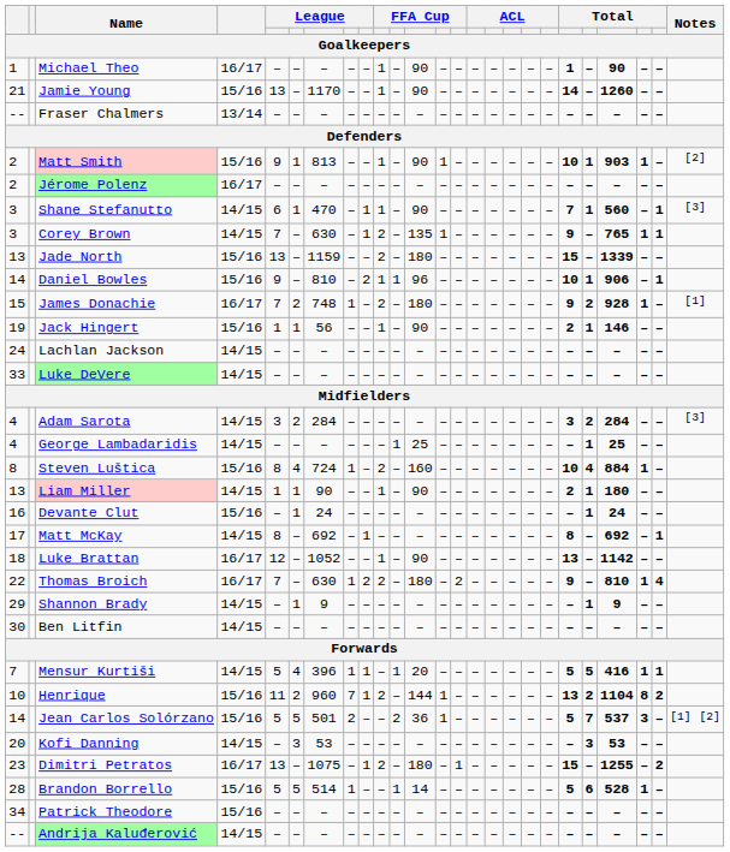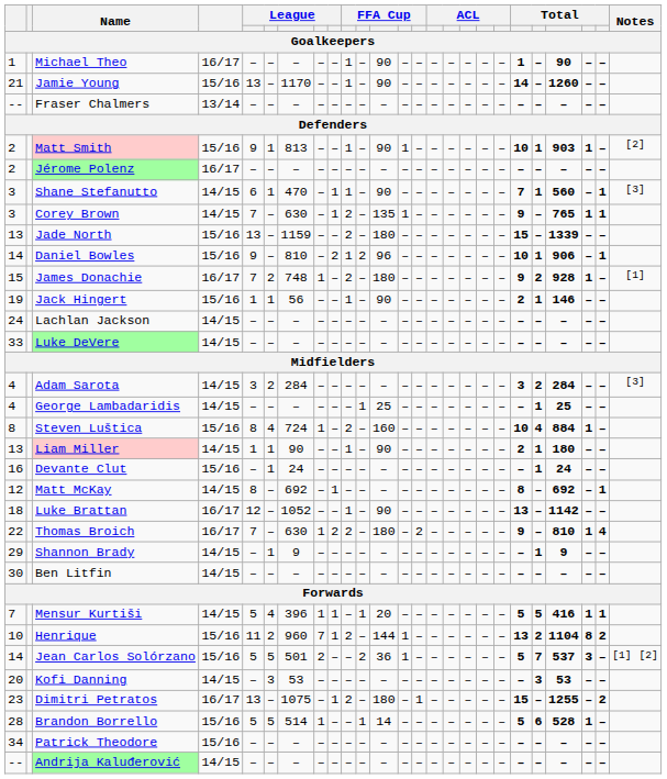 <table class="wikitable" style="text-align:center">
 <tr>
 <th rowspan=2 style="vertical-align:bottom;"></th>
 <th rowspan=2 style="vertical-align:bottom;"></th>
 <th rowspan=2 style="vertical-align:bottom;">Name</th>
 <th rowspan=2 style="vertical-align:bottom;"></th>
 <th colspan=5 style="width:80px;"><a href='#'>League</a></th>
 <th colspan=5 style="width:80px;"><a href='#'>FFA Cup</a></th>
 <th colspan=5 style="width:80px;"><a href='#'>ACL</a></th>
 <th colspan=5 style="width:80px;">Total</th>
 <th rowspan=2 style="vertical-align:bottom;">Notes</th>
 </tr>
 <tr>
 <th></th>
 <th></th>
 <th></th>
 <th></th>
 <th></th>
 <th></th>
 <th></th>
 <th></th>
 <th></th>
 <th></th>
 <th></th>
 <th></th>
 <th></th>
 <th></th>
 <th></th>
 <th></th>
 <th></th>
 <th></th>
 <th></th>
 <th></th>
 </tr>
 <tr>
 <th colspan=25>Goalkeepers</th>
 </tr>
 <tr>
 <td align=left>1</td>
 <td align=left></td>
 <td align=left><a href='#'>Michael Theo</a></td>
 <td>16/17</td>
 <td>–</td>
 <td>–</td>
 <td>–</td>
 <td>–</td>
 <td>–</td>
 <td>1</td>
 <td>–</td>
 <td>90</td>
 <td>–</td>
 <td>–</td>
 <td>–</td>
 <td>–</td>
 <td>–</td>
 <td>–</td>
 <td>–</td>
 <td><strong>1</strong></td>
 <td><strong>–</strong></td>
 <td><strong>90</strong></td>
 <td><strong>–</strong></td>
 <td><strong>–</strong></td>
 <td></td>
 </tr>
 <tr>
 <td align=left>21</td>
 <td align=left></td>
 <td align=left><a href='#'>Jamie Young</a></td>
 <td>15/16</td>
 <td>13</td>
 <td>–</td>
 <td>1170</td>
 <td>–</td>
 <td>–</td>
 <td>1</td>
 <td>–</td>
 <td>90</td>
 <td>–</td>
 <td>–</td>
 <td>–</td>
 <td>–</td>
 <td>–</td>
 <td>–</td>
 <td>–</td>
 <td><strong>14</strong></td>
 <td><strong>–</strong></td>
 <td><strong>1260</strong></td>
 <td><strong>–</strong></td>
 <td><strong>–</strong></td>
 <td></td>
 </tr>
 <tr>
 <td align=left>--</td>
 <td align=left></td>
 <td align=left>Fraser Chalmers</td>
 <td>13/14</td>
 <td>–</td>
 <td>–</td>
 <td>–</td>
 <td>–</td>
 <td>–</td>
 <td>–</td>
 <td>–</td>
 <td>–</td>
 <td>–</td>
 <td>–</td>
 <td>–</td>
 <td>–</td>
 <td>–</td>
 <td>–</td>
 <td>–</td>
 <td><strong>–</strong></td>
 <td><strong>–</strong></td>
 <td><strong>–</strong></td>
 <td><strong>–</strong></td>
 <td><strong>–</strong></td>
 <td></td>
 </tr>
 <tr>
 <th colspan=25>Defenders</th>
 </tr>
 <tr>
 <td align=left>2</td>
 <td align=left></td>
 <td align=left style="background:#FFCCCC;"><a href='#'>Matt Smith</a></td>
 <td>15/16</td>
 <td>9</td>
 <td>1</td>
 <td>813</td>
 <td>–</td>
 <td>–</td>
 <td>1</td>
 <td>–</td>
 <td>90</td>
 <td>1</td>
 <td>–</td>
 <td>–</td>
 <td>–</td>
 <td>–</td>
 <td>–</td>
 <td>–</td>
 <td><strong>10</strong></td>
 <td><strong>1</strong></td>
 <td><strong>903</strong></td>
 <td><strong>1</strong></td>
 <td><strong>–</strong></td>
 <td><sup>[2]</sup></td>
 </tr>
 <tr>
 <td align=left>2</td>
 <td align=left></td>
 <td align=left style="background:#a0ffa0;"><a href='#'>Jérome Polenz</a></td>
 <td>16/17</td>
 <td>–</td>
 <td>–</td>
 <td>–</td>
 <td>–</td>
 <td>–</td>
 <td>–</td>
 <td>–</td>
 <td>–</td>
 <td>–</td>
 <td>–</td>
 <td>–</td>
 <td>–</td>
 <td>–</td>
 <td>–</td>
 <td>–</td>
 <td><strong>–</strong></td>
 <td><strong>–</strong></td>
 <td><strong>–</strong></td>
 <td><strong>–</strong></td>
 <td><strong>–</strong></td>
 <td></td>
 </tr>
 <tr>
 <td align=left>3</td>
 <td align=left></td>
 <td align=left><a href='#'>Shane Stefanutto</a></td>
 <td>14/15</td>
 <td>6</td>
 <td>1</td>
 <td>470</td>
 <td>–</td>
 <td>1</td>
 <td>1</td>
 <td>–</td>
 <td>90</td>
 <td>–</td>
 <td>–</td>
 <td>–</td>
 <td>–</td>
 <td>–</td>
 <td>–</td>
 <td>–</td>
 <td><strong>7</strong></td>
 <td><strong>1</strong></td>
 <td><strong>560</strong></td>
 <td><strong>–</strong></td>
 <td><strong>1</strong></td>
 <td><sup>[3]</sup></td>
 </tr>
 <tr>
 <td align=left>3</td>
 <td align=left></td>
 <td align=left><a href='#'>Corey Brown</a></td>
 <td>14/15</td>
 <td>7</td>
 <td>–</td>
 <td>630</td>
 <td>–</td>
 <td>1</td>
 <td>2</td>
 <td>–</td>
 <td>135</td>
 <td>1</td>
 <td>–</td>
 <td>–</td>
 <td>–</td>
 <td>–</td>
 <td>–</td>
 <td>–</td>
 <td><strong>9</strong></td>
 <td><strong>–</strong></td>
 <td><strong>765</strong></td>
 <td><strong>1</strong></td>
 <td><strong>1</strong></td>
 <td></td>
 </tr>
 <tr>
 <td align=left>13</td>
 <td align=left></td>
 <td align=left><a href='#'>Jade North</a></td>
 <td>15/16</td>
 <td>13</td>
 <td>–</td>
 <td>1159</td>
 <td>–</td>
 <td>–</td>
 <td>2</td>
 <td>–</td>
 <td>180</td>
 <td>–</td>
 <td>–</td>
 <td>–</td>
 <td>–</td>
 <td>–</td>
 <td>–</td>
 <td>–</td>
 <td><strong>15</strong></td>
 <td><strong>–</strong></td>
 <td><strong>1339</strong></td>
 <td><strong>–</strong></td>
 <td><strong>–</strong></td>
 <td></td>
 </tr>
 <tr>
 <td align=left>14</td>
 <td align=left></td>
 <td align=left><a href='#'>Daniel Bowles</a></td>
 <td>15/16</td>
 <td>9</td>
 <td>–</td>
 <td>810</td>
 <td>–</td>
 <td>2</td>
 <td>1</td>
-<td>1</td>
+<td>2</td>
 <td>96</td>
 <td>–</td>
 <td>–</td>
 <td>–</td>
 <td>–</td>
 <td>–</td>
 <td>–</td>
 <td>–</td>
 <td><strong>10</strong></td>
 <td><strong>1</strong></td>
 <td><strong>906</strong></td>
 <td><strong>–</strong></td>
 <td><strong>1</strong></td>
 <td></td>
 </tr>
 <tr>
 <td align=left>15</td>
 <td align=left></td>
 <td align=left><a href='#'>James Donachie</a></td>
 <td>16/17</td>
 <td>7</td>
 <td>2</td>
 <td>748</td>
 <td>1</td>
 <td>–</td>
 <td>2</td>
 <td>–</td>
 <td>180</td>
 <td>–</td>
 <td>–</td>
 <td>–</td>
 <td>–</td>
 <td>–</td>
 <td>–</td>
 <td>–</td>
 <td><strong>9</strong></td>
 <td><strong>2</strong></td>
 <td><strong>928</strong></td>
 <td><strong>1</strong></td>
 <td><strong>–</strong></td>
 <td><sup>[1]</sup></td>
 </tr>
 <tr>
 <td align=left>19</td>
 <td align=left></td>
 <td align=left><a href='#'>Jack Hingert</a></td>
 <td>15/16</td>
 <td>1</td>
 <td>1</td>
 <td>56</td>
 <td>–</td>
 <td>–</td>
 <td>1</td>
 <td>–</td>
 <td>90</td>
 <td>–</td>
 <td>–</td>
 <td>–</td>
 <td>–</td>
 <td>–</td>
 <td>–</td>
 <td>–</td>
 <td><strong>2</strong></td>
 <td><strong>1</strong></td>
 <td><strong>146</strong></td>
 <td><strong>–</strong></td>
 <td><strong>–</strong></td>
 <td></td>
 </tr>
 <tr>
 <td align=left>24</td>
 <td align=left></td>
 <td align=left>Lachlan Jackson</td>
 <td>14/15</td>
 <td>–</td>
 <td>–</td>
 <td>–</td>
 <td>–</td>
 <td>–</td>
 <td>–</td>
 <td>–</td>
 <td>–</td>
 <td>–</td>
 <td>–</td>
 <td>–</td>
 <td>–</td>
 <td>–</td>
 <td>–</td>
 <td>–</td>
 <td><strong>–</strong></td>
 <td><strong>–</strong></td>
 <td><strong>–</strong></td>
 <td><strong>–</strong></td>
 <td><strong>–</strong></td>
 <td></td>
 </tr>
 <tr>
 <td align=left>33</td>
 <td align=left></td>
 <td align=left style="background:#a0ffa0;"><a href='#'>Luke DeVere</a></td>
 <td>14/15</td>
 <td>–</td>
 <td>–</td>
 <td>–</td>
 <td>–</td>
 <td>–</td>
 <td>–</td>
 <td>–</td>
 <td>–</td>
 <td>–</td>
 <td>–</td>
 <td>–</td>
 <td>–</td>
 <td>–</td>
 <td>–</td>
 <td>–</td>
 <td><strong>–</strong></td>
 <td><strong>–</strong></td>
 <td><strong>–</strong></td>
 <td><strong>–</strong></td>
 <td><strong>–</strong></td>
 <td></td>
 </tr>
 <tr>
 <th colspan=25>Midfielders</th>
 </tr>
 <tr>
 <td align=left>4</td>
 <td align=left></td>
 <td align=left><a href='#'>Adam Sarota</a></td>
 <td>14/15</td>
 <td>3</td>
 <td>2</td>
 <td>284</td>
 <td>–</td>
 <td>–</td>
 <td>–</td>
 <td>–</td>
 <td>–</td>
 <td>–</td>
 <td>–</td>
 <td>–</td>
 <td>–</td>
 <td>–</td>
 <td>–</td>
 <td>–</td>
 <td><strong>3</strong></td>
 <td><strong>2</strong></td>
 <td><strong>284</strong></td>
 <td><strong>–</strong></td>
 <td><strong>–</strong></td>
 <td><sup>[3]</sup></td>
 </tr>
 <tr>
 <td align=left>4</td>
 <td align=left></td>
 <td align=left><a href='#'>George Lambadaridis</a></td>
 <td>14/15</td>
 <td>–</td>
 <td>–</td>
 <td>–</td>
 <td>–</td>
 <td>–</td>
 <td>–</td>
 <td>1</td>
 <td>25</td>
 <td>–</td>
 <td>–</td>
 <td>–</td>
 <td>–</td>
 <td>–</td>
 <td>–</td>
 <td>–</td>
 <td><strong>–</strong></td>
 <td><strong>1</strong></td>
 <td><strong>25</strong></td>
 <td><strong>–</strong></td>
 <td><strong>–</strong></td>
 <td></td>
 </tr>
 <tr>
 <td align=left>8</td>
 <td align=left></td>
 <td align=left><a href='#'>Steven Luštica</a></td>
 <td>15/16</td>
 <td>8</td>
 <td>4</td>
 <td>724</td>
 <td>1</td>
 <td>–</td>
 <td>2</td>
 <td>–</td>
 <td>160</td>
 <td>–</td>
 <td>–</td>
 <td>–</td>
 <td>–</td>
 <td>–</td>
 <td>–</td>
 <td>–</td>
 <td><strong>10</strong></td>
 <td><strong>4</strong></td>
 <td><strong>884</strong></td>
 <td><strong>1</strong></td>
 <td><strong>–</strong></td>
 <td></td>
 </tr>
 <tr>
 <td align=left>13</td>
 <td align=left></td>
 <td align=left style="background:#FFCCCC;"><a href='#'>Liam Miller</a></td>
 <td>14/15</td>
 <td>1</td>
 <td>1</td>
 <td>90</td>
 <td>–</td>
 <td>–</td>
 <td>1</td>
 <td>–</td>
 <td>90</td>
 <td>–</td>
 <td>–</td>
 <td>–</td>
 <td>–</td>
 <td>–</td>
 <td>–</td>
 <td>–</td>
 <td><strong>2</strong></td>
 <td><strong>1</strong></td>
 <td><strong>180</strong></td>
 <td><strong>–</strong></td>
 <td><strong>–</strong></td>
 <td></td>
 </tr>
 <tr>
 <td align=left>16</td>
 <td align=left></td>
 <td align=left><a href='#'>Devante Clut</a></td>
 <td>15/16</td>
 <td>–</td>
 <td>1</td>
 <td>24</td>
 <td>–</td>
 <td>–</td>
 <td>–</td>
 <td>–</td>
 <td>–</td>
 <td>–</td>
 <td>–</td>
 <td>–</td>
 <td>–</td>
 <td>–</td>
 <td>–</td>
 <td>–</td>
 <td><strong>–</strong></td>
 <td><strong>1</strong></td>
 <td><strong>24</strong></td>
 <td><strong>–</strong></td>
 <td><strong>–</strong></td>
 <td></td>
 </tr>
 <tr>
-<td align=left>17</td>
+<td align=left>12</td>
 <td align=left></td>
 <td align=left><a href='#'>Matt McKay</a></td>
 <td>14/15</td>
 <td>8</td>
 <td>–</td>
 <td>692</td>
 <td>–</td>
 <td>1</td>
 <td>–</td>
 <td>–</td>
 <td>–</td>
 <td>–</td>
 <td>–</td>
 <td>–</td>
 <td>–</td>
 <td>–</td>
 <td>–</td>
 <td>–</td>
 <td><strong>8</strong></td>
 <td><strong>–</strong></td>
 <td><strong>692</strong></td>
 <td><strong>–</strong></td>
 <td><strong>1</strong></td>
 <td></td>
 </tr>
 <tr>
 <td align=left>18</td>
 <td align=left></td>
 <td align=left><a href='#'>Luke Brattan</a></td>
 <td>16/17</td>
 <td>12</td>
 <td>–</td>
 <td>1052</td>
 <td>–</td>
 <td>–</td>
 <td>1</td>
 <td>–</td>
 <td>90</td>
 <td>–</td>
 <td>–</td>
 <td>–</td>
 <td>–</td>
 <td>–</td>
 <td>–</td>
 <td>–</td>
 <td><strong>13</strong></td>
 <td><strong>–</strong></td>
 <td><strong>1142</strong></td>
 <td><strong>–</strong></td>
 <td><strong>–</strong></td>
 <td></td>
 </tr>
 <tr>
 <td align=left>22</td>
 <td align=left></td>
 <td align=left><a href='#'>Thomas Broich</a></td>
 <td>16/17</td>
 <td>7</td>
 <td>–</td>
 <td>630</td>
 <td>1</td>
 <td>2</td>
 <td>2</td>
 <td>–</td>
 <td>180</td>
 <td>–</td>
 <td>2</td>
 <td>–</td>
 <td>–</td>
 <td>–</td>
 <td>–</td>
 <td>–</td>
 <td><strong>9</strong></td>
 <td><strong>–</strong></td>
 <td><strong>810</strong></td>
 <td><strong>1</strong></td>
 <td><strong>4</strong></td>
 <td></td>
 </tr>
 <tr>
 <td align=left>29</td>
 <td align=left></td>
 <td align=left><a href='#'>Shannon Brady</a></td>
 <td>14/15</td>
 <td>–</td>
 <td>1</td>
 <td>9</td>
 <td>–</td>
 <td>–</td>
 <td>–</td>
 <td>–</td>
 <td>–</td>
 <td>–</td>
 <td>–</td>
 <td>–</td>
 <td>–</td>
 <td>–</td>
 <td>–</td>
 <td>–</td>
 <td><strong>–</strong></td>
 <td><strong>1</strong></td>
 <td><strong>9</strong></td>
 <td><strong>–</strong></td>
 <td><strong>–</strong></td>
 <td></td>
 </tr>
 <tr>
 <td align=left>30</td>
 <td align=left></td>
 <td align=left>Ben Litfin</td>
 <td>14/15</td>
 <td>–</td>
 <td>–</td>
 <td>–</td>
 <td>–</td>
 <td>–</td>
 <td>–</td>
 <td>–</td>
 <td>–</td>
 <td>–</td>
 <td>–</td>
 <td>–</td>
 <td>–</td>
 <td>–</td>
 <td>–</td>
 <td>–</td>
 <td><strong>–</strong></td>
 <td><strong>–</strong></td>
 <td><strong>–</strong></td>
 <td><strong>–</strong></td>
 <td><strong>–</strong></td>
 <td></td>
 </tr>
 <tr>
 <th colspan=25>Forwards</th>
 </tr>
 <tr>
 <td align=left>7</td>
 <td align=left></td>
 <td align=left><a href='#'>Mensur Kurtiši</a></td>
 <td>14/15</td>
 <td>5</td>
 <td>4</td>
 <td>396</td>
 <td>1</td>
 <td>1</td>
 <td>–</td>
 <td>1</td>
 <td>20</td>
 <td>–</td>
 <td>–</td>
 <td>–</td>
 <td>–</td>
 <td>–</td>
 <td>–</td>
 <td>–</td>
 <td><strong>5</strong></td>
 <td><strong>5</strong></td>
 <td><strong>416</strong></td>
 <td><strong>1</strong></td>
 <td><strong>1</strong></td>
 <td></td>
 </tr>
 <tr>
 <td align=left>10</td>
 <td align=left></td>
 <td align=left><a href='#'>Henrique</a></td>
 <td>15/16</td>
 <td>11</td>
 <td>2</td>
 <td>960</td>
 <td>7</td>
 <td>1</td>
 <td>2</td>
 <td>–</td>
 <td>144</td>
 <td>1</td>
 <td>–</td>
 <td>–</td>
 <td>–</td>
 <td>–</td>
 <td>–</td>
 <td>–</td>
 <td><strong>13</strong></td>
 <td><strong>2</strong></td>
 <td><strong>1104</strong></td>
 <td><strong>8</strong></td>
 <td><strong>2</strong></td>
 <td></td>
 </tr>
 <tr>
 <td align=left>14</td>
 <td align=left></td>
 <td align=left><a href='#'>Jean Carlos Solórzano</a></td>
 <td>15/16</td>
 <td>5</td>
 <td>5</td>
 <td>501</td>
 <td>2</td>
 <td>–</td>
 <td>–</td>
 <td>2</td>
 <td>36</td>
 <td>1</td>
 <td>–</td>
 <td>–</td>
 <td>–</td>
 <td>–</td>
 <td>–</td>
 <td>–</td>
 <td><strong>5</strong></td>
 <td><strong>7</strong></td>
 <td><strong>537</strong></td>
 <td><strong>3</strong></td>
 <td><strong>–</strong></td>
 <td><sup>[1]</sup>  <sup>[2]</sup></td>
 </tr>
 <tr>
 <td align=left>20</td>
 <td align=left></td>
 <td align=left><a href='#'>Kofi Danning</a></td>
 <td>14/15</td>
 <td>–</td>
 <td>3</td>
 <td>53</td>
 <td>–</td>
 <td>–</td>
 <td>–</td>
 <td>–</td>
 <td>–</td>
 <td>–</td>
 <td>–</td>
 <td>–</td>
 <td>–</td>
 <td>–</td>
 <td>–</td>
 <td>–</td>
 <td><strong>–</strong></td>
 <td><strong>3</strong></td>
 <td><strong>53</strong></td>
 <td><strong>–</strong></td>
 <td><strong>–</strong></td>
 <td></td>
 </tr>
 <tr>
 <td align=left>23</td>
 <td align=left></td>
 <td align=left><a href='#'>Dimitri Petratos</a></td>
 <td>16/17</td>
 <td>13</td>
 <td>–</td>
 <td>1075</td>
 <td>–</td>
 <td>1</td>
 <td>2</td>
 <td>–</td>
 <td>180</td>
 <td>–</td>
 <td>1</td>
 <td>–</td>
 <td>–</td>
 <td>–</td>
 <td>–</td>
 <td>–</td>
 <td><strong>15</strong></td>
 <td><strong>–</strong></td>
 <td><strong>1255</strong></td>
 <td><strong>–</strong></td>
 <td><strong>2</strong></td>
 <td></td>
 </tr>
 <tr>
 <td align=left>28</td>
 <td align=left></td>
 <td align=left><a href='#'>Brandon Borrello</a></td>
 <td>15/16</td>
 <td>5</td>
 <td>5</td>
 <td>514</td>
 <td>1</td>
 <td>–</td>
 <td>–</td>
 <td>1</td>
 <td>14</td>
 <td>–</td>
 <td>–</td>
 <td>–</td>
 <td>–</td>
 <td>–</td>
 <td>–</td>
 <td>–</td>
 <td><strong>5</strong></td>
 <td><strong>6</strong></td>
 <td><strong>528</strong></td>
 <td><strong>1</strong></td>
 <td><strong>–</strong></td>
 <td></td>
 </tr>
 <tr>
 <td align=left>34</td>
 <td align=left></td>
 <td align=left><a href='#'>Patrick Theodore</a></td>
 <td>15/16</td>
 <td>–</td>
 <td>–</td>
 <td>–</td>
 <td>–</td>
 <td>–</td>
 <td>–</td>
 <td>–</td>
 <td>–</td>
 <td>–</td>
 <td>–</td>
 <td>–</td>
 <td>–</td>
 <td>–</td>
 <td>–</td>
 <td>–</td>
 <td><strong>–</strong></td>
 <td><strong>–</strong></td>
 <td><strong>–</strong></td>
 <td><strong>–</strong></td>
 <td><strong>–</strong></td>
 <td></td>
 </tr>
 <tr>
 <td align=left>--</td>
 <td align=left></td>
 <td align=left style="background:#a0ffa0;"><a href='#'>Andrija Kaluđerović</a></td>
 <td>14/15</td>
 <td>–</td>
 <td>–</td>
 <td>–</td>
 <td>–</td>
 <td>–</td>
 <td>–</td>
 <td>–</td>
 <td>–</td>
 <td>–</td>
 <td>–</td>
 <td>–</td>
 <td>–</td>
 <td>–</td>
 <td>–</td>
 <td>–</td>
 <td><strong>–</strong></td>
 <td><strong>–</strong></td>
 <td><strong>–</strong></td>
 <td><strong>–</strong></td>
 <td><strong>–</strong></td>
 <td></td>
 </tr>
 </table>
